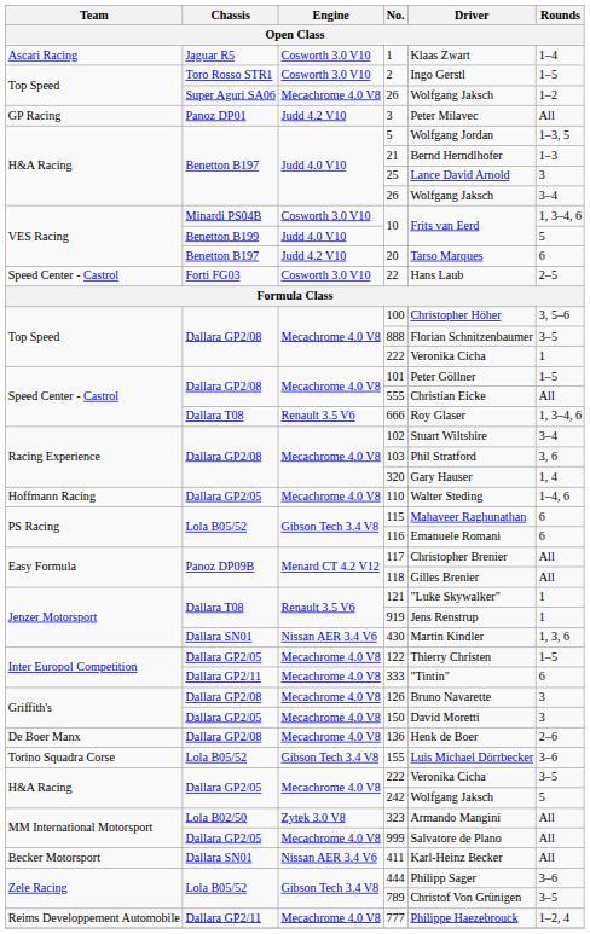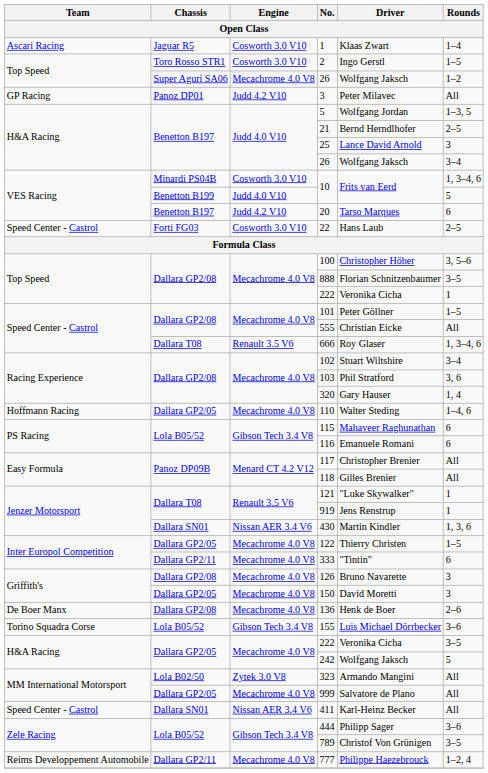 <table class="wikitable" style="font-size: 85%;">
 <tr>
 <th>Team</th>
 <th>Chassis</th>
 <th>Engine</th>
 <th>No.</th>
 <th>Driver</th>
 <th>Rounds</th>
 </tr>
 <tr>
 <th colspan=6>Open Class</th>
 </tr>
 <tr>
 <td><a href='#'>Ascari Racing</a></td>
 <td><a href='#'>Jaguar R5</a></td>
 <td><a href='#'>Cosworth 3.0 V10</a></td>
 <td>1</td>
 <td> Klaas Zwart</td>
 <td>1–4</td>
 </tr>
 <tr>
 <td rowspan=2>Top Speed</td>
 <td><a href='#'>Toro Rosso STR1</a></td>
 <td><a href='#'>Cosworth 3.0 V10</a></td>
 <td>2</td>
 <td> Ingo Gerstl</td>
 <td>1–5</td>
 </tr>
 <tr>
 <td><a href='#'>Super Aguri SA06</a></td>
 <td><a href='#'>Mecachrome 4.0 V8</a></td>
 <td>26</td>
 <td> Wolfgang Jaksch</td>
 <td>1–2</td>
 </tr>
 <tr>
 <td>GP Racing</td>
 <td><a href='#'>Panoz DP01</a></td>
 <td><a href='#'>Judd 4.2 V10</a></td>
 <td>3</td>
 <td> Peter Milavec</td>
 <td>All</td>
 </tr>
 <tr>
 <td rowspan=4>H&A Racing</td>
 <td rowspan=4><a href='#'>Benetton B197</a></td>
 <td rowspan=4><a href='#'>Judd 4.0 V10</a></td>
 <td>5</td>
 <td> Wolfgang Jordan</td>
 <td>1–3, 5</td>
 </tr>
 <tr>
 <td>21</td>
 <td> Bernd Herndlhofer</td>
-<td>1–3</td>
+<td>2–5</td>
 </tr>
 <tr>
 <td>25</td>
 <td> <a href='#'>Lance David Arnold</a></td>
 <td>3</td>
 </tr>
 <tr>
 <td>26</td>
 <td> Wolfgang Jaksch</td>
 <td>3–4</td>
 </tr>
 <tr>
 <td rowspan=3>VES Racing</td>
 <td><a href='#'>Minardi PS04B</a></td>
 <td><a href='#'>Cosworth 3.0 V10</a></td>
 <td rowspan=2>10</td>
 <td rowspan=2> <a href='#'>Frits van Eerd</a></td>
 <td>1, 3–4, 6</td>
 </tr>
 <tr>
 <td><a href='#'>Benetton B199</a></td>
 <td><a href='#'>Judd 4.0 V10</a></td>
 <td>5</td>
 </tr>
 <tr>
 <td><a href='#'>Benetton B197</a></td>
 <td><a href='#'>Judd 4.2 V10</a></td>
 <td>20</td>
 <td> <a href='#'>Tarso Marques</a></td>
 <td>6</td>
 </tr>
 <tr>
 <td>Speed Center - <a href='#'>Castrol</a></td>
 <td><a href='#'>Forti FG03</a></td>
 <td><a href='#'>Cosworth 3.0 V10</a></td>
 <td>22</td>
 <td> Hans Laub</td>
 <td>2–5</td>
 </tr>
 <tr>
 <th colspan=6>Formula Class</th>
 </tr>
 <tr>
 <td rowspan=3>Top Speed</td>
 <td rowspan=3><a href='#'>Dallara GP2/08</a></td>
 <td rowspan=3><a href='#'>Mecachrome 4.0 V8</a></td>
 <td>100</td>
 <td> <a href='#'>Christopher Höher</a></td>
 <td>3, 5–6</td>
 </tr>
 <tr>
 <td>888</td>
 <td> Florian Schnitzenbaumer</td>
 <td>3–5</td>
 </tr>
 <tr>
 <td>222</td>
 <td> Veronika Cicha</td>
 <td>1</td>
 </tr>
 <tr>
 <td rowspan=3>Speed Center - <a href='#'>Castrol</a></td>
 <td rowspan=2><a href='#'>Dallara GP2/08</a></td>
 <td rowspan=2><a href='#'>Mecachrome 4.0 V8</a></td>
 <td>101</td>
 <td> Peter Göllner</td>
 <td>1–5</td>
 </tr>
 <tr>
 <td>555</td>
 <td> Christian Eicke</td>
 <td>All</td>
 </tr>
 <tr>
 <td><a href='#'>Dallara T08</a></td>
 <td><a href='#'>Renault 3.5 V6</a></td>
 <td>666</td>
 <td> Roy Glaser</td>
 <td>1, 3–4, 6</td>
 </tr>
 <tr>
 <td rowspan=3>Racing Experience</td>
 <td rowspan=3><a href='#'>Dallara GP2/08</a></td>
 <td rowspan=3><a href='#'>Mecachrome 4.0 V8</a></td>
 <td>102</td>
 <td> Stuart Wiltshire</td>
 <td>3–4</td>
 </tr>
 <tr>
 <td>103</td>
 <td> Phil Stratford</td>
 <td>3, 6</td>
 </tr>
 <tr>
 <td>320</td>
 <td> Gary Hauser</td>
 <td>1, 4</td>
 </tr>
 <tr>
 <td>Hoffmann Racing</td>
 <td><a href='#'>Dallara GP2/05</a></td>
 <td><a href='#'>Mecachrome 4.0 V8</a></td>
 <td>110</td>
 <td> Walter Steding</td>
 <td>1–4, 6</td>
 </tr>
 <tr>
 <td rowspan=2>PS Racing</td>
 <td rowspan=2><a href='#'>Lola B05/52</a></td>
 <td rowspan=2><a href='#'>Gibson Tech 3.4 V8</a></td>
 <td>115</td>
 <td> <a href='#'>Mahaveer Raghunathan</a></td>
 <td>6</td>
 </tr>
 <tr>
 <td>116</td>
 <td> Emanuele Romani</td>
 <td>6</td>
 </tr>
 <tr>
 <td rowspan=2>Easy Formula</td>
 <td rowspan=2><a href='#'>Panoz DP09B</a></td>
 <td rowspan=2><a href='#'>Menard CT 4.2 V12</a></td>
 <td>117</td>
 <td> Christopher Brenier</td>
 <td>All</td>
 </tr>
 <tr>
 <td>118</td>
 <td> Gilles Brenier</td>
 <td>All</td>
 </tr>
 <tr>
 <td rowspan=3><a href='#'>Jenzer Motorsport</a></td>
 <td rowspan=2><a href='#'>Dallara T08</a></td>
 <td rowspan=2><a href='#'>Renault 3.5 V6</a></td>
 <td>121</td>
 <td> "Luke Skywalker"</td>
 <td>1</td>
 </tr>
 <tr>
 <td>919</td>
 <td> Jens Renstrup</td>
 <td>1</td>
 </tr>
 <tr>
 <td><a href='#'>Dallara SN01</a></td>
 <td><a href='#'>Nissan AER 3.4 V6</a></td>
 <td>430</td>
 <td> Martin Kindler</td>
 <td>1, 3, 6</td>
 </tr>
 <tr>
 <td rowspan=2><a href='#'>Inter Europol Competition</a></td>
 <td><a href='#'>Dallara GP2/05</a></td>
 <td><a href='#'>Mecachrome 4.0 V8</a></td>
 <td>122</td>
 <td> Thierry Christen</td>
 <td>1–5</td>
 </tr>
 <tr>
 <td><a href='#'>Dallara GP2/11</a></td>
 <td><a href='#'>Mecachrome 4.0 V8</a></td>
 <td>333</td>
 <td> "Tintin"</td>
 <td>6</td>
 </tr>
 <tr>
 <td rowspan=2>Griffith's</td>
 <td><a href='#'>Dallara GP2/08</a></td>
 <td><a href='#'>Mecachrome 4.0 V8</a></td>
 <td>126</td>
 <td> Bruno Navarette</td>
 <td>3</td>
 </tr>
 <tr>
 <td><a href='#'>Dallara GP2/05</a></td>
 <td><a href='#'>Mecachrome 4.0 V8</a></td>
 <td>150</td>
 <td> David Moretti</td>
 <td>3</td>
 </tr>
 <tr>
 <td>De Boer Manx</td>
 <td><a href='#'>Dallara GP2/08</a></td>
 <td><a href='#'>Mecachrome 4.0 V8</a></td>
 <td>136</td>
 <td> Henk de Boer</td>
 <td>2–6</td>
 </tr>
 <tr>
 <td>Torino Squadra Corse</td>
 <td><a href='#'>Lola B05/52</a></td>
 <td><a href='#'>Gibson Tech 3.4 V8</a></td>
 <td>155</td>
 <td> <a href='#'>Luis Michael Dörrbecker</a></td>
 <td>3–6</td>
 </tr>
 <tr>
 <td rowspan=2>H&A Racing</td>
 <td rowspan=2><a href='#'>Dallara GP2/05</a></td>
 <td rowspan=2><a href='#'>Mecachrome 4.0 V8</a></td>
 <td>222</td>
 <td> Veronika Cicha</td>
 <td>3–5</td>
 </tr>
 <tr>
 <td>242</td>
 <td> Wolfgang Jaksch</td>
 <td>5</td>
 </tr>
 <tr>
 <td rowspan=2>MM International Motorsport</td>
 <td><a href='#'>Lola B02/50</a></td>
 <td><a href='#'>Zytek 3.0 V8</a></td>
 <td>323</td>
 <td> Armando Mangini</td>
 <td>All</td>
 </tr>
 <tr>
 <td><a href='#'>Dallara GP2/05</a></td>
 <td><a href='#'>Mecachrome 4.0 V8</a></td>
 <td>999</td>
 <td> Salvatore de Plano</td>
 <td>All</td>
 </tr>
 <tr>
-<td>Becker Motorsport</td>
+<td>Speed Center - <a href='#'>Castrol</a></td>
 <td><a href='#'>Dallara SN01</a></td>
 <td><a href='#'>Nissan AER 3.4 V6</a></td>
 <td>411</td>
 <td> Karl-Heinz Becker</td>
 <td>All</td>
 </tr>
 <tr>
 <td rowspan=2><a href='#'>Zele Racing</a></td>
 <td rowspan=2><a href='#'>Lola B05/52</a></td>
 <td rowspan=2><a href='#'>Gibson Tech 3.4 V8</a></td>
 <td>444</td>
 <td> Philipp Sager</td>
 <td>3–6</td>
 </tr>
 <tr>
 <td>789</td>
 <td> Christof Von Grünigen</td>
 <td>3–5</td>
 </tr>
 <tr>
 <td>Reims Developpement Automobile</td>
 <td><a href='#'>Dallara GP2/11</a></td>
 <td><a href='#'>Mecachrome 4.0 V8</a></td>
 <td>777</td>
 <td> <a href='#'>Philippe Haezebrouck</a></td>
 <td>1–2, 4</td>
 </tr>
 <tr>
 </tr>
 </table>
